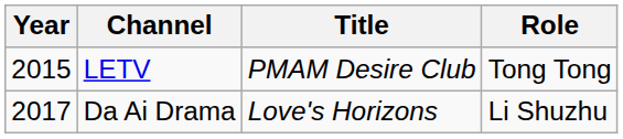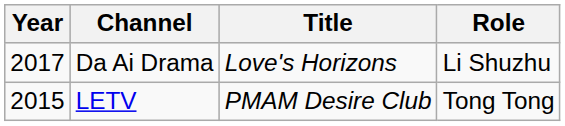 <table class="wikitable">
 <tr>
 <th>Year</th>
 <th>Channel</th>
 <th>Title</th>
 <th>Role</th>
 </tr>
 <tr>
+<td>2017</td>
+<td>Da Ai Drama</td>
+<td><em>Love's Horizons</em></td>
+<td>Li Shuzhu</td>
+</tr>
+<tr>
 <td>2015</td>
 <td><a href='#'>LETV</a></td>
 <td><em>PMAM Desire Club</em></td>
 <td>Tong Tong</td>
 </tr>
-<tr>
-<td>2017</td>
-<td>Da Ai Drama</td>
-<td><em>Love's Horizons</em></td>
-<td>Li Shuzhu</td>
-</tr>
 </table>
